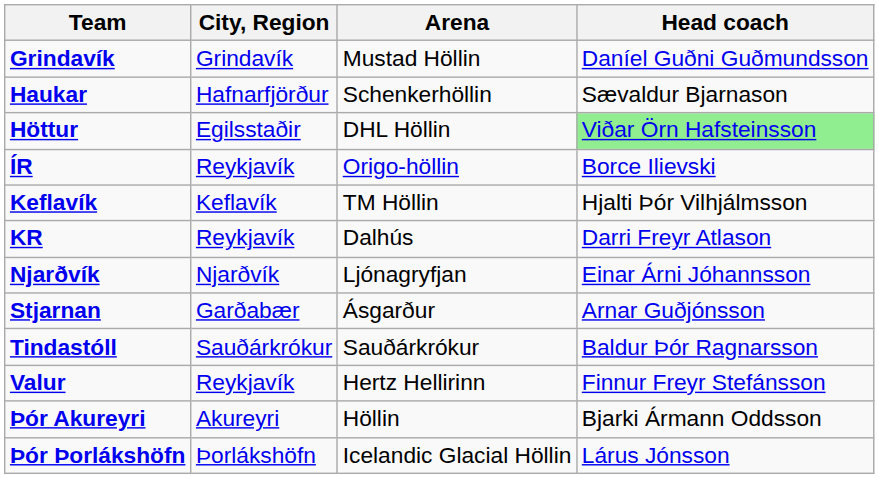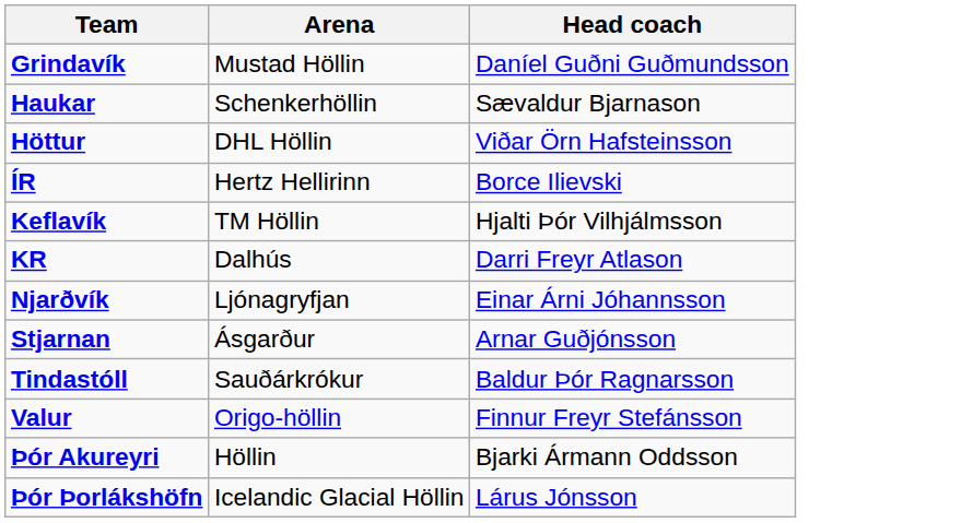 <table class="wikitable sortable">
 <tr>
 <th>Team</th>
-<th>City, Region</th>
 <th>Arena</th>
 <th>Head coach</th>
 </tr>
 <tr>
 <td><strong><a href='#'>Grindavík</a></strong></td>
-<td><a href='#'>Grindavík</a></td>
 <td>Mustad Höllin</td>
 <td> <a href='#'>Daníel Guðni Guðmundsson</a></td>
 </tr>
 <tr>
 <td><strong><a href='#'>Haukar</a></strong></td>
-<td><a href='#'>Hafnarfjörður</a></td>
 <td>Schenkerhöllin</td>
 <td> Sævaldur Bjarnason</td>
 </tr>
 <tr>
 <td><strong><a href='#'>Höttur</a></strong></td>
-<td><a href='#'>Egilsstaðir</a></td>
 <td>DHL Höllin</td>
-<td style="background: lightgreen;"> <a href='#'>Viðar Örn Hafsteinsson</a></td>
+<td> <a href='#'>Viðar Örn Hafsteinsson</a></td>
 </tr>
 <tr>
 <td><strong><a href='#'>ÍR</a></strong></td>
-<td><a href='#'>Reykjavík</a></td>
-<td><a href='#'>Origo-höllin</a></td>
+<td>Hertz Hellirinn</td>
 <td> <a href='#'>Borce Ilievski</a></td>
 </tr>
 <tr>
 <td><strong><a href='#'>Keflavík</a></strong></td>
-<td><a href='#'>Keflavík</a></td>
 <td>TM Höllin</td>
 <td> Hjalti Þór Vilhjálmsson</td>
 </tr>
 <tr>
 <td><strong><a href='#'>KR</a></strong></td>
-<td><a href='#'>Reykjavík</a></td>
 <td>Dalhús</td>
 <td> <a href='#'>Darri Freyr Atlason</a></td>
 </tr>
 <tr>
 <td><strong><a href='#'>Njarðvík</a></strong></td>
-<td><a href='#'>Njarðvík</a></td>
 <td>Ljónagryfjan</td>
 <td> <a href='#'>Einar Árni Jóhannsson</a></td>
 </tr>
 <tr>
 <td><strong><a href='#'>Stjarnan</a></strong></td>
-<td><a href='#'>Garðabær</a></td>
 <td>Ásgarður</td>
 <td> <a href='#'>Arnar Guðjónsson</a></td>
 </tr>
 <tr>
 <td><strong><a href='#'>Tindastóll</a></strong></td>
-<td><a href='#'>Sauðárkrókur</a></td>
 <td>Sauðárkrókur</td>
 <td> <a href='#'>Baldur Þór Ragnarsson</a></td>
 </tr>
 <tr>
 <td><strong><a href='#'>Valur</a></strong></td>
-<td><a href='#'>Reykjavík</a></td>
-<td>Hertz Hellirinn</td>
+<td><a href='#'>Origo-höllin</a></td>
 <td> <a href='#'>Finnur Freyr Stefánsson</a></td>
 </tr>
 <tr>
 <td><strong><a href='#'>Þór Akureyri</a></strong></td>
-<td><a href='#'>Akureyri</a></td>
 <td>Höllin</td>
 <td> Bjarki Ármann Oddsson</td>
 </tr>
 <tr>
 <td><strong><a href='#'>Þór Þorlákshöfn</a></strong></td>
-<td><a href='#'>Þorlákshöfn</a></td>
 <td>Icelandic Glacial Höllin</td>
 <td> <a href='#'>Lárus Jónsson</a></td>
 </tr>
 </table>
